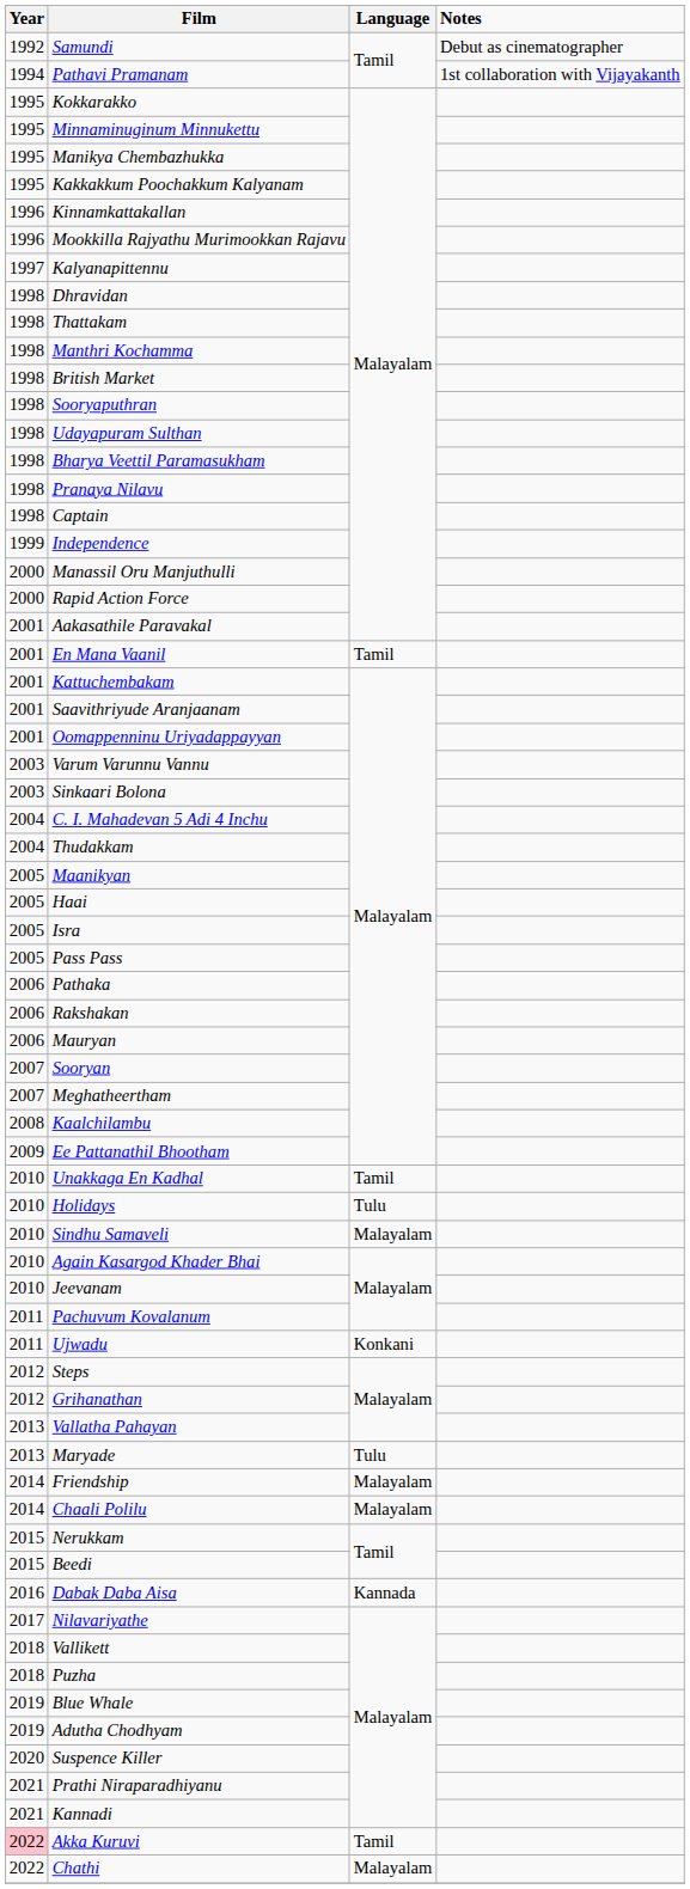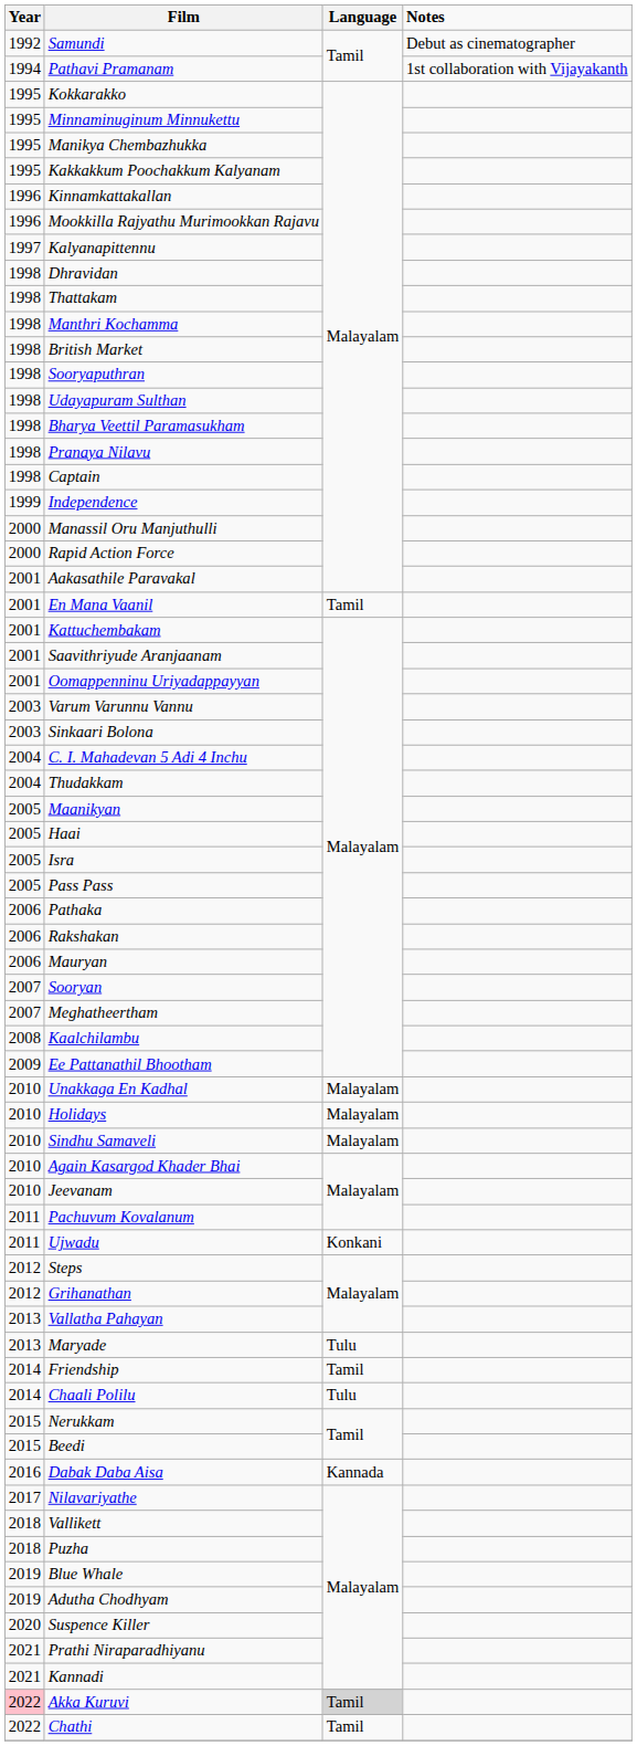 <table class="wikitable sortable">
 <tr>
 <th>Year</th>
 <th>Film</th>
 <th class="unsortable">Language</th>
 <td><strong>Notes</strong></td>
 </tr>
 <tr>
 <td>1992</td>
 <td><em><a href='#'>Samundi</a></em></td>
 <td rowspan="2">Tamil</td>
 <td>Debut as cinematographer</td>
 </tr>
 <tr>
 <td>1994</td>
 <td><em><a href='#'>Pathavi Pramanam</a></em></td>
 <td>1st collaboration with <a href='#'>Vijayakanth</a></td>
 </tr>
 <tr>
 <td>1995</td>
 <td><em>Kokkarakko</em></td>
 <td rowspan="20">Malayalam</td>
 <td></td>
 </tr>
 <tr>
 <td>1995</td>
 <td><em><a href='#'>Minnaminuginum Minnukettu</a></em></td>
 <td></td>
 </tr>
 <tr>
 <td>1995</td>
 <td><em>Manikya Chembazhukka</em></td>
 <td></td>
 </tr>
 <tr>
 <td>1995</td>
 <td><em>Kakkakkum Poochakkum Kalyanam</em></td>
 <td></td>
 </tr>
 <tr>
 <td>1996</td>
 <td><em>Kinnamkattakallan</em></td>
 <td></td>
 </tr>
 <tr>
 <td>1996</td>
 <td><em>Mookkilla Rajyathu Murimookkan Rajavu</em></td>
 <td></td>
 </tr>
 <tr>
 <td>1997</td>
 <td><em>Kalyanapittennu</em></td>
 <td></td>
 </tr>
 <tr>
 <td>1998</td>
 <td><em>Dhravidan</em></td>
 <td></td>
 </tr>
 <tr>
 <td>1998</td>
 <td><em>Thattakam</em></td>
 <td></td>
 </tr>
 <tr>
 <td>1998</td>
 <td><em><a href='#'>Manthri Kochamma</a></em></td>
 <td></td>
 </tr>
 <tr>
 <td>1998</td>
 <td><em>British Market</em></td>
 <td></td>
 </tr>
 <tr>
 <td>1998</td>
 <td><em><a href='#'>Sooryaputhran</a></em></td>
 <td></td>
 </tr>
 <tr>
 <td>1998</td>
 <td><em><a href='#'>Udayapuram Sulthan</a></em></td>
 <td></td>
 </tr>
 <tr>
 <td>1998</td>
 <td><em><a href='#'>Bharya Veettil Paramasukham</a></em></td>
 <td></td>
 </tr>
 <tr>
 <td>1998</td>
 <td><em><a href='#'>Pranaya Nilavu</a></em></td>
 <td></td>
 </tr>
 <tr>
 <td>1998</td>
 <td><em>Captain</em></td>
 <td></td>
 </tr>
 <tr>
 <td>1999</td>
 <td><em><a href='#'>Independence</a></em></td>
 <td></td>
 </tr>
 <tr>
 <td>2000</td>
 <td><em>Manassil Oru Manjuthulli</em></td>
 <td></td>
 </tr>
 <tr>
 <td>2000</td>
 <td><em>Rapid Action Force</em></td>
 <td></td>
 </tr>
 <tr>
 <td>2001</td>
 <td><em>Aakasathile Paravakal</em></td>
 <td></td>
 </tr>
 <tr>
 <td>2001</td>
 <td><em><a href='#'>En Mana Vaanil</a></em></td>
 <td>Tamil</td>
 <td></td>
 </tr>
 <tr>
 <td>2001</td>
 <td><em><a href='#'>Kattuchembakam</a></em></td>
 <td rowspan="18">Malayalam</td>
 <td></td>
 </tr>
 <tr>
 <td>2001</td>
 <td><em>Saavithriyude Aranjaanam</em></td>
 <td></td>
 </tr>
 <tr>
 <td>2001</td>
 <td><em><a href='#'>Oomappenninu Uriyadappayyan</a></em></td>
 <td></td>
 </tr>
 <tr>
 <td>2003</td>
 <td><em>Varum Varunnu Vannu</em></td>
 <td></td>
 </tr>
 <tr>
 <td>2003</td>
 <td><em>Sinkaari Bolona</em></td>
 <td></td>
 </tr>
 <tr>
 <td>2004</td>
 <td><em><a href='#'>C. I. Mahadevan 5 Adi 4 Inchu</a></em></td>
 <td></td>
 </tr>
 <tr>
 <td>2004</td>
 <td><em>Thudakkam</em></td>
 <td></td>
 </tr>
 <tr>
 <td>2005</td>
 <td><em><a href='#'>Maanikyan</a></em></td>
 <td></td>
 </tr>
 <tr>
 <td>2005</td>
 <td><em>Haai</em></td>
 <td></td>
 </tr>
 <tr>
 <td>2005</td>
 <td><em>Isra</em></td>
 <td></td>
 </tr>
 <tr>
 <td>2005</td>
 <td><em>Pass Pass</em></td>
 <td></td>
 </tr>
 <tr>
 <td>2006</td>
 <td><em>Pathaka</em></td>
 <td></td>
 </tr>
 <tr>
 <td>2006</td>
 <td><em>Rakshakan</em></td>
 <td></td>
 </tr>
 <tr>
 <td>2006</td>
 <td><em>Mauryan</em></td>
 <td></td>
 </tr>
 <tr>
 <td>2007</td>
 <td><em><a href='#'>Sooryan</a></em></td>
 <td></td>
 </tr>
 <tr>
 <td>2007</td>
 <td><em>Meghatheertham</em></td>
 <td></td>
 </tr>
 <tr>
 <td>2008</td>
 <td><em><a href='#'>Kaalchilambu</a></em></td>
 <td></td>
 </tr>
 <tr>
 <td>2009</td>
 <td><em><a href='#'>Ee Pattanathil Bhootham</a></em></td>
 <td></td>
 </tr>
 <tr>
 <td>2010</td>
 <td><em><a href='#'>Unakkaga En Kadhal</a></em></td>
-<td>Tamil</td>
+<td>Malayalam</td>
 <td></td>
 </tr>
 <tr>
 <td>2010</td>
 <td><em><a href='#'>Holidays</a></em></td>
-<td>Tulu</td>
+<td>Malayalam</td>
 <td></td>
 </tr>
 <tr>
 <td>2010</td>
 <td><em><a href='#'>Sindhu Samaveli</a></em></td>
 <td>Malayalam</td>
 <td></td>
 </tr>
 <tr>
 <td>2010</td>
 <td><em><a href='#'>Again Kasargod Khader Bhai</a></em></td>
 <td rowspan="3">Malayalam</td>
 <td></td>
 </tr>
 <tr>
 <td>2010</td>
 <td><em>Jeevanam</em></td>
 <td></td>
 </tr>
 <tr>
 <td>2011</td>
 <td><em><a href='#'>Pachuvum Kovalanum</a></em></td>
 <td></td>
 </tr>
 <tr>
 <td>2011</td>
 <td><em><a href='#'>Ujwadu</a></em></td>
 <td>Konkani</td>
 <td></td>
 </tr>
 <tr>
 <td>2012</td>
 <td><em>Steps</em></td>
 <td rowspan="3">Malayalam</td>
 <td></td>
 </tr>
 <tr>
 <td>2012</td>
 <td><em><a href='#'>Grihanathan</a></em></td>
 <td></td>
 </tr>
 <tr>
 <td>2013</td>
 <td><em><a href='#'>Vallatha Pahayan</a></em></td>
 <td></td>
 </tr>
 <tr>
 <td>2013</td>
 <td><em>Maryade</em></td>
 <td>Tulu</td>
 <td></td>
 </tr>
 <tr>
 <td>2014</td>
 <td><em>Friendship</em></td>
-<td>Malayalam</td>
+<td>Tamil</td>
 <td></td>
 </tr>
 <tr>
 <td>2014</td>
 <td><em><a href='#'>Chaali Polilu</a></em></td>
-<td>Malayalam</td>
+<td>Tulu</td>
 <td></td>
 </tr>
 <tr>
 <td>2015</td>
 <td><em>Nerukkam</em></td>
 <td rowspan="2">Tamil</td>
 <td></td>
 </tr>
 <tr>
 <td>2015</td>
 <td><em>Beedi</em></td>
 <td></td>
 </tr>
 <tr>
 <td>2016</td>
 <td><em><a href='#'>Dabak Daba Aisa</a></em></td>
 <td>Kannada</td>
 <td></td>
 </tr>
 <tr>
 <td>2017</td>
 <td><em><a href='#'>Nilavariyathe</a></em></td>
 <td rowspan="8">Malayalam</td>
 <td></td>
 </tr>
 <tr>
 <td>2018</td>
 <td><em>Vallikett</em></td>
 <td></td>
 </tr>
 <tr>
 <td>2018</td>
 <td><em>Puzha</em></td>
 <td></td>
 </tr>
 <tr>
 <td>2019</td>
 <td><em>Blue Whale</em></td>
 <td></td>
 </tr>
 <tr>
 <td>2019</td>
 <td><em>Adutha Chodhyam</em></td>
 <td></td>
 </tr>
 <tr>
 <td>2020</td>
 <td><em>Suspence Killer</em></td>
 <td></td>
 </tr>
 <tr>
 <td>2021</td>
 <td><em>Prathi Niraparadhiyanu</em></td>
 <td></td>
 </tr>
 <tr>
 <td>2021</td>
 <td><em>Kannadi</em></td>
 <td></td>
 </tr>
 <tr>
 <td style="background: pink;">2022</td>
 <td><em><a href='#'>Akka Kuruvi</a></em></td>
-<td>Tamil</td>
+<td style="background: lightgrey;">Tamil</td>
 <td></td>
 </tr>
 <tr>
 <td>2022</td>
 <td><em><a href='#'>Chathi</a></em></td>
-<td>Malayalam</td>
+<td>Tamil</td>
 <td></td>
 </tr>
 <tr>
 </tr>
 </table>
